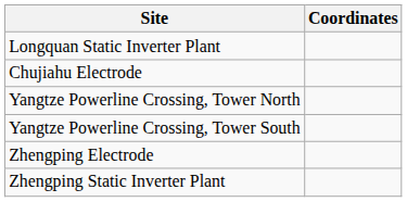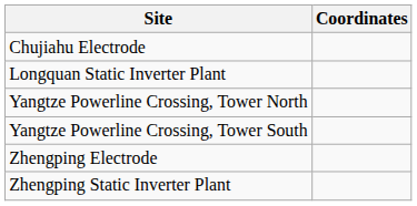 <table class="wikitable sortable">
 <tr>
 <th>Site</th>
 <th>Coordinates</th>
 </tr>
 <tr>
-<td>Longquan Static Inverter Plant</td>
+<td>Chujiahu Electrode</td>
 <td></td>
 </tr>
 <tr>
-<td>Chujiahu Electrode</td>
+<td>Longquan Static Inverter Plant</td>
 <td></td>
 </tr>
 <tr>
 <td>Yangtze Powerline Crossing, Tower North</td>
 <td></td>
 </tr>
 <tr>
 <td>Yangtze Powerline Crossing, Tower South</td>
 <td></td>
 </tr>
 <tr>
 <td>Zhengping Electrode</td>
 <td></td>
 </tr>
 <tr>
 <td>Zhengping Static Inverter Plant</td>
 <td></td>
 </tr>
 </table>
